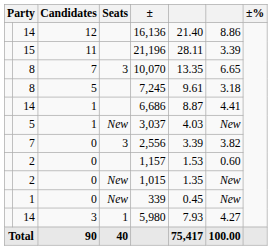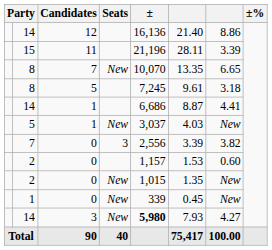 <table class="wikitable sortable" border="1">
 <tr>
 <th colspan=2 align=center>Party</th>
 <th>Candidates</th>
 <th>Seats</th>
 <th>±</th>
 <th></th>
 <th></th>
 <th>±%</th>
 </tr>
 <tr>
 <td></td>
 <td align=right>14</td>
 <td align=right>12</td>
 <td align=right></td>
 <td align=right>16,136</td>
 <td align=right>21.40</td>
 <td align=right> 8.86</td>
 </tr>
 <tr>
 <td></td>
 <td align=right>15</td>
 <td align=right>11</td>
 <td align=right></td>
 <td align=right>21,196</td>
 <td align=right>28.11</td>
 <td align=right> 3.39</td>
 </tr>
 <tr>
 <td></td>
 <td align=right>8</td>
 <td align=right>7</td>
-<td align=right> 3</td>
+<td align=right><em>New</em></td>
 <td align=right>10,070</td>
 <td align=right>13.35</td>
 <td align=right> 6.65</td>
 </tr>
 <tr>
 <td></td>
 <td align=right>8</td>
 <td align=right>5</td>
 <td align=right></td>
 <td align=right>7,245</td>
 <td align=right>9.61</td>
 <td align=right> 3.18</td>
 </tr>
 <tr>
 <td></td>
 <td align=right>14</td>
 <td align=right>1</td>
 <td align=right></td>
 <td align=right>6,686</td>
 <td align=right>8.87</td>
 <td align=right> 4.41</td>
 </tr>
 <tr>
 <td></td>
 <td align=right>5</td>
 <td align=right>1</td>
 <td align=right><em>New</em></td>
 <td align=right>3,037</td>
 <td align=right>4.03</td>
 <td align=right><em>New</em></td>
 </tr>
 <tr>
 <td></td>
 <td align=right>7</td>
 <td align=right>0</td>
 <td align=right> 3</td>
 <td align=right>2,556</td>
 <td align=right>3.39</td>
 <td align=right> 3.82</td>
 </tr>
 <tr>
 <td></td>
 <td align=right>2</td>
 <td align=right>0</td>
 <td align=right></td>
 <td align=right>1,157</td>
 <td align=right>1.53</td>
 <td align=right> 0.60</td>
 </tr>
 <tr>
 <td></td>
 <td align=right>2</td>
 <td align=right>0</td>
 <td align=right><em>New</em></td>
 <td align=right>1,015</td>
 <td align=right>1.35</td>
 <td align=right><em>New</em></td>
 </tr>
 <tr>
 <td></td>
 <td align=right>1</td>
 <td align=right>0</td>
 <td align=right><em>New</em></td>
 <td align=right>339</td>
 <td align=right>0.45</td>
 <td align=right><em>New</em></td>
 </tr>
 <tr>
 <td></td>
 <td align=right>14</td>
 <td align=right>3</td>
-<td align=right> 1</td>
-<td align=right>5,980</td>
+<td align=right><em>New</em></td>
+<td align=right><strong>5,980</strong></td>
 <td align=right>7.93</td>
 <td align=right> 4.27</td>
 </tr>
 <tr style="font-weight:bold; background:rgb(232,232,232);">
 <td colspan=2 align=center>Total</td>
 <td align=right>90</td>
 <td align=right>40</td>
 <td align=center></td>
 <td align=right>75,417</td>
 <td align=center>100.00</td>
 <td align=center></td>
 </tr>
 </table>
